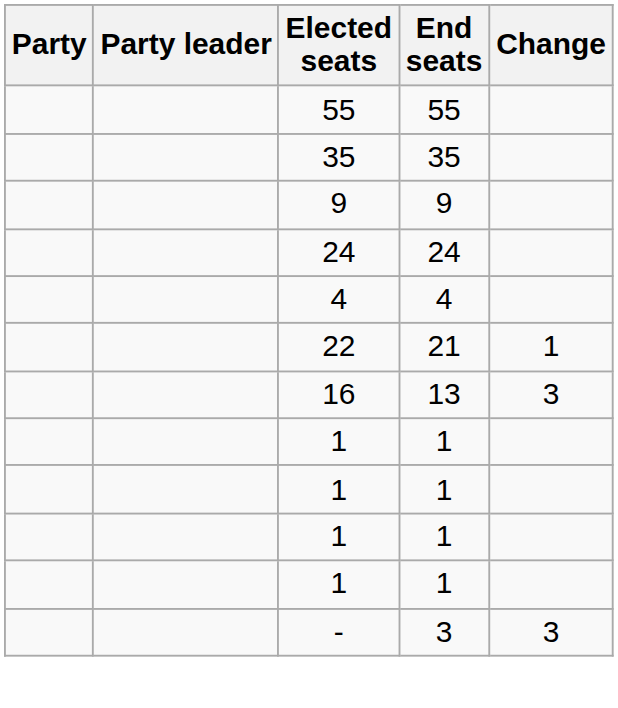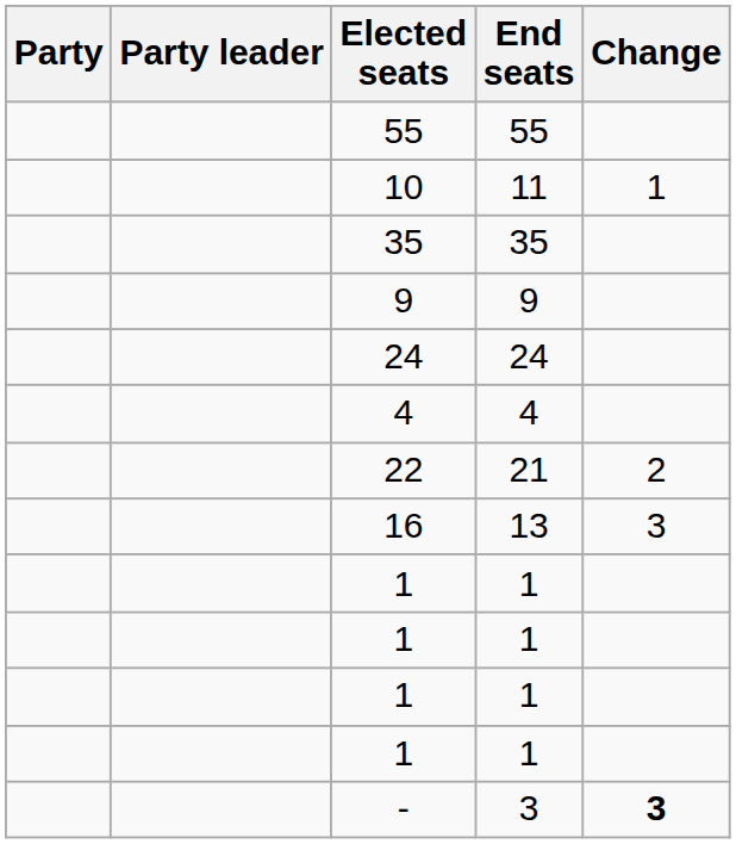 <table class="wikitable sortable" style="text-align: center;">
 <tr>
 <th>Party</th>
 <th>Party leader</th>
 <th>Elected<br>seats</th>
 <th>End<br>seats</th>
 <th>Change</th>
 </tr>
 <tr>
 <td data-sort-value="A" style="text-align: left;"></td>
 <td></td>
 <td>55</td>
 <td>55</td>
 <td data-sort-value="0"></td>
+</tr>
+<tr>
+<td data-sort-value="B" style="text-align: left;"></td>
+<td></td>
+<td>10</td>
+<td>11</td>
+<td data-sort-value="1"> 1</td>
 </tr>
 <tr>
 <td data-sort-value="C" style="text-align: left;"></td>
 <td></td>
 <td>35</td>
 <td>35</td>
 <td data-sort-value="0"></td>
 </tr>
 <tr>
 <td data-sort-value="D" style="text-align: left;"></td>
 <td></td>
 <td>9</td>
 <td>9</td>
 <td data-sort-value="0"></td>
 </tr>
 <tr>
 <td data-sort-value="F" style="text-align: left;"></td>
 <td></td>
 <td>24</td>
 <td>24</td>
 <td data-sort-value="0"></td>
 </tr>
 <tr>
 <td data-sort-value="Q" style="text-align: left;"></td>
 <td></td>
 <td>4</td>
 <td>4</td>
 <td data-sort-value="0"></td>
 </tr>
 <tr>
 <td data-sort-value="V" style="text-align: left;"></td>
 <td></td>
 <td>22</td>
 <td>21</td>
-<td data-sort-value="-1"> 1</td>
+<td data-sort-value="-1"> 2</td>
 </tr>
 <tr>
 <td data-sort-value="Z" style="text-align: left;"></td>
 <td></td>
 <td>16</td>
 <td>13</td>
 <td data-sort-value="-3"> 3</td>
 </tr>
 <tr>
 <td data-sort-value="FF" style="text-align: left;"></td>
 <td></td>
 <td>1</td>
 <td>1</td>
 <td data-sort-value="0"></td>
 </tr>
 <tr>
 <td data-sort-value="SP" style="text-align: left;"></td>
 <td></td>
 <td>1</td>
 <td>1</td>
 <td data-sort-value="0"></td>
 </tr>
 <tr>
 <td data-sort-value="AT" style="text-align: left;"></td>
 <td></td>
 <td>1</td>
 <td>1</td>
 <td data-sort-value="0"></td>
 </tr>
 <tr>
 <td data-sort-value="SI" style="text-align: left;"></td>
 <td></td>
 <td>1</td>
 <td>1</td>
 <td data-sort-value="0"></td>
 </tr>
 <tr>
 <td data-sort-value="ZZZZ" style="text-align: left;"></td>
 <td></td>
 <td>-</td>
 <td>3</td>
-<td data-sort-value="3"> 3</td>
+<td data-sort-value="3"><strong> 3</strong></td>
 </tr>
 </table>
